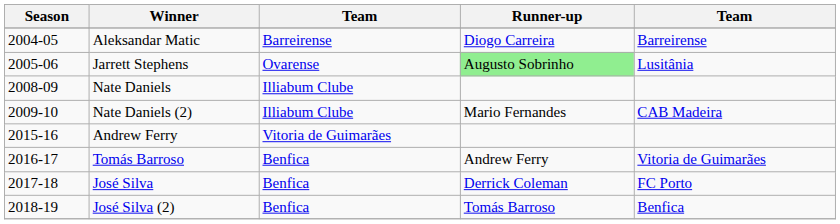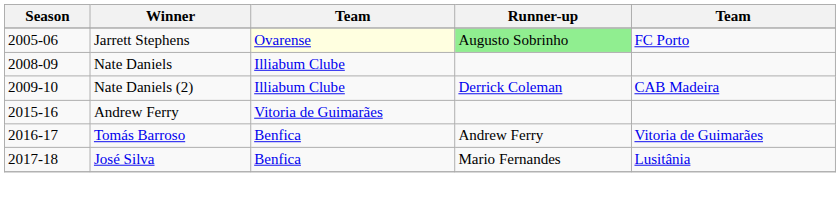 <table class="wikitable sortable" width=70%>
 <tr bgcolor=>
 <th>Season</th>
 <th>Winner</th>
 <th>Team</th>
 <th>Runner-up</th>
 <th>Team</th>
 </tr>
 <tr>
 </tr>
 <tr>
-<td align="left">2004-05</td>
-<td align="left"> Aleksandar Matic</td>
-<td align="left"><a href='#'>Barreirense</a></td>
-<td align="left"> <a href='#'>Diogo Carreira</a></td>
-<td align="left"><a href='#'>Barreirense</a></td>
-</tr>
-<tr>
 <td align="left">2005-06</td>
 <td align="left"> Jarrett Stephens</td>
-<td align="left"><a href='#'>Ovarense</a></td>
+<td align="left" style="background: lightyellow;"><a href='#'>Ovarense</a></td>
 <td align="left" style="background: lightgreen;"> Augusto Sobrinho</td>
-<td align="left"><a href='#'>Lusitânia</a></td>
+<td align="left"><a href='#'>FC Porto</a></td>
 </tr>
 <tr>
 <td align="left">2008-09</td>
 <td align="left"> Nate Daniels</td>
 <td align="left"><a href='#'>Illiabum Clube</a></td>
 <td align="left"></td>
 <td align="left"></td>
 </tr>
 <tr>
 <td align="left">2009-10</td>
 <td align="left"> Nate Daniels (2)</td>
 <td align="left"><a href='#'>Illiabum Clube</a></td>
-<td align="left"> Mario Fernandes</td>
+<td align="left"> <a href='#'>Derrick Coleman</a></td>
 <td align="left"><a href='#'>CAB Madeira</a></td>
 </tr>
 <tr>
 <td align="left">2015-16</td>
 <td align="left"> Andrew Ferry</td>
 <td align="left"><a href='#'>Vitoria de Guimarães</a></td>
 <td align="left"></td>
 <td align="left"></td>
 </tr>
 <tr>
 <td align="left">2016-17</td>
 <td align="left"> <a href='#'>Tomás Barroso</a></td>
 <td align="left"><a href='#'>Benfica</a></td>
 <td align="left"> Andrew Ferry</td>
 <td align="left"><a href='#'>Vitoria de Guimarães</a></td>
 </tr>
 <tr>
 <td align="left">2017-18</td>
 <td align="left"> <a href='#'>José Silva</a></td>
 <td align="left"><a href='#'>Benfica</a></td>
-<td align="left"> <a href='#'>Derrick Coleman</a></td>
-<td align="left"><a href='#'>FC Porto</a></td>
-</tr>
-<tr>
-<td align="left">2018-19</td>
-<td align="left"> <a href='#'>José Silva</a> (2)</td>
-<td align="left"><a href='#'>Benfica</a></td>
-<td align="left"> <a href='#'>Tomás Barroso</a></td>
-<td align="left"><a href='#'>Benfica</a></td>
+<td align="left"> Mario Fernandes</td>
+<td align="left"><a href='#'>Lusitânia</a></td>
 </tr>
 <tr>
 </tr>
 </table>
